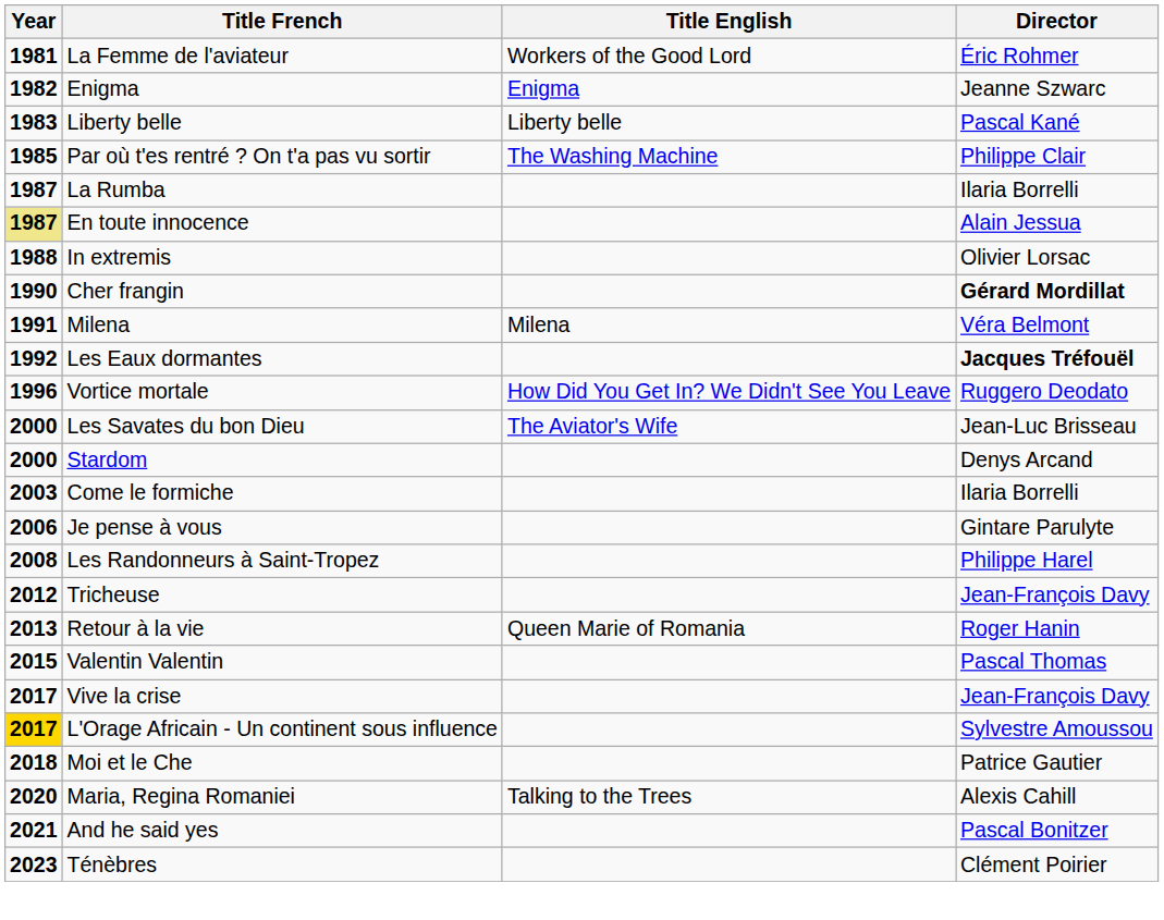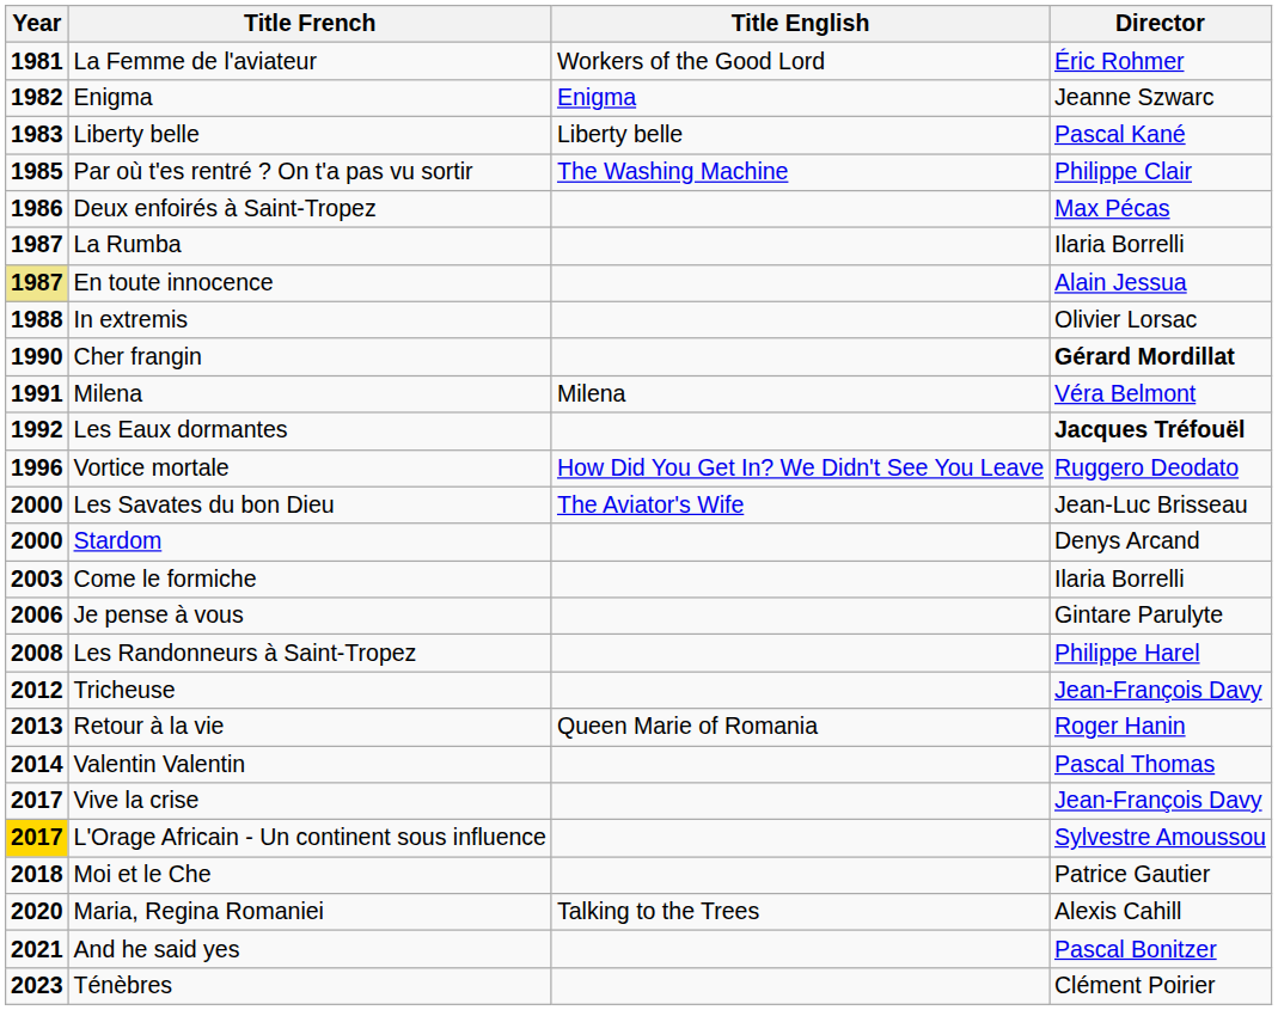 <table class="wikitable">
 <tr>
 <th>Year</th>
 <th>Title French</th>
 <th>Title English</th>
 <th>Director</th>
 </tr>
 <tr>
 <td><strong>1981</strong></td>
 <td>La Femme de l'aviateur</td>
 <td>Workers of the Good Lord</td>
 <td><a href='#'>Éric Rohmer</a></td>
 </tr>
 <tr>
 <td><strong>1982</strong></td>
 <td>Enigma</td>
 <td><a href='#'>Enigma</a></td>
 <td>Jeanne Szwarc</td>
 </tr>
 <tr>
 <td><strong>1983</strong></td>
 <td>Liberty belle</td>
 <td>Liberty belle</td>
 <td><a href='#'>Pascal Kané</a></td>
 </tr>
 <tr>
 <td><strong>1985</strong></td>
 <td>Par où t'es rentré ? On t'a pas vu sortir</td>
 <td><a href='#'>The Washing Machine</a></td>
 <td><a href='#'>Philippe Clair</a></td>
+</tr>
+<tr>
+<td><strong>1986</strong></td>
+<td>Deux enfoirés à Saint-Tropez</td>
+<td></td>
+<td><a href='#'>Max Pécas</a></td>
 </tr>
 <tr>
 <td><strong>1987</strong></td>
 <td>La Rumba</td>
 <td></td>
 <td>Ilaria  Borrelli</td>
 </tr>
 <tr>
 <td style="background: khaki;"><strong>1987</strong></td>
 <td>En toute innocence</td>
 <td></td>
 <td><a href='#'>Alain Jessua</a></td>
 </tr>
 <tr>
 <td><strong>1988</strong></td>
 <td>In extremis</td>
 <td></td>
 <td>Olivier Lorsac</td>
 </tr>
 <tr>
 <td><strong>1990</strong></td>
 <td>Cher frangin</td>
 <td></td>
 <td><strong>Gérard Mordillat</strong></td>
 </tr>
 <tr>
 <td><strong>1991</strong></td>
 <td>Milena</td>
 <td>Milena</td>
 <td><a href='#'>Véra Belmont</a></td>
 </tr>
 <tr>
 <td><strong>1992</strong></td>
 <td>Les Eaux dormantes</td>
 <td></td>
 <td><strong>Jacques Tréfouël</strong></td>
 </tr>
 <tr>
 <td><strong>1996</strong></td>
 <td>Vortice mortale</td>
 <td><a href='#'>How Did You Get In? We Didn't See You Leave</a></td>
 <td><a href='#'>Ruggero Deodato</a></td>
 </tr>
 <tr>
 <td><strong>2000</strong></td>
 <td>Les Savates du bon Dieu</td>
 <td><a href='#'>The Aviator's Wife</a></td>
 <td>Jean-Luc Brisseau</td>
 </tr>
 <tr>
 <td><strong>2000</strong></td>
 <td><a href='#'>Stardom</a></td>
 <td></td>
 <td>Denys Arcand</td>
 </tr>
 <tr>
 <td><strong>2003</strong></td>
 <td>Come le  formiche</td>
 <td></td>
 <td>Ilaria  Borrelli</td>
 </tr>
 <tr>
 <td><strong>2006</strong></td>
 <td>Je pense  à vous</td>
 <td></td>
 <td>Gintare Parulyte</td>
 </tr>
 <tr>
 <td><strong>2008</strong></td>
 <td>Les Randonneurs à  Saint-Tropez</td>
 <td></td>
 <td><a href='#'>Philippe Harel</a></td>
 </tr>
 <tr>
 <td><strong>2012</strong></td>
 <td>Tricheuse</td>
 <td></td>
 <td><a href='#'>Jean-François Davy</a></td>
 </tr>
 <tr>
 <td><strong>2013</strong></td>
 <td>Retour à la vie</td>
 <td>Queen Marie of Romania</td>
 <td><a href='#'>Roger Hanin</a></td>
 </tr>
 <tr>
-<td><strong>2015</strong></td>
+<td><strong>2014</strong></td>
 <td>Valentin Valentin</td>
 <td></td>
 <td><a href='#'>Pascal Thomas</a></td>
 </tr>
 <tr>
 <td><strong>2017</strong></td>
 <td>Vive la crise</td>
 <td></td>
 <td><a href='#'>Jean-François Davy</a></td>
 </tr>
 <tr>
 <td style="background: gold;"><strong>2017</strong></td>
 <td>L'Orage Africain - Un continent sous influence</td>
 <td></td>
 <td><a href='#'>Sylvestre Amoussou</a></td>
 </tr>
 <tr>
 <td><strong>2018</strong></td>
 <td>Moi et le Che</td>
 <td></td>
 <td>Patrice Gautier</td>
 </tr>
 <tr>
 <td><strong>2020</strong></td>
 <td>Maria, Regina Romaniei</td>
 <td>Talking to the Trees</td>
 <td>Alexis Cahill</td>
 </tr>
 <tr>
 <td><strong>2021</strong></td>
 <td>And he said yes</td>
 <td></td>
 <td><a href='#'>Pascal Bonitzer</a></td>
 </tr>
 <tr>
 <td><strong>2023</strong></td>
 <td>Ténèbres</td>
 <td></td>
 <td>Clément Poirier</td>
 </tr>
 </table>
